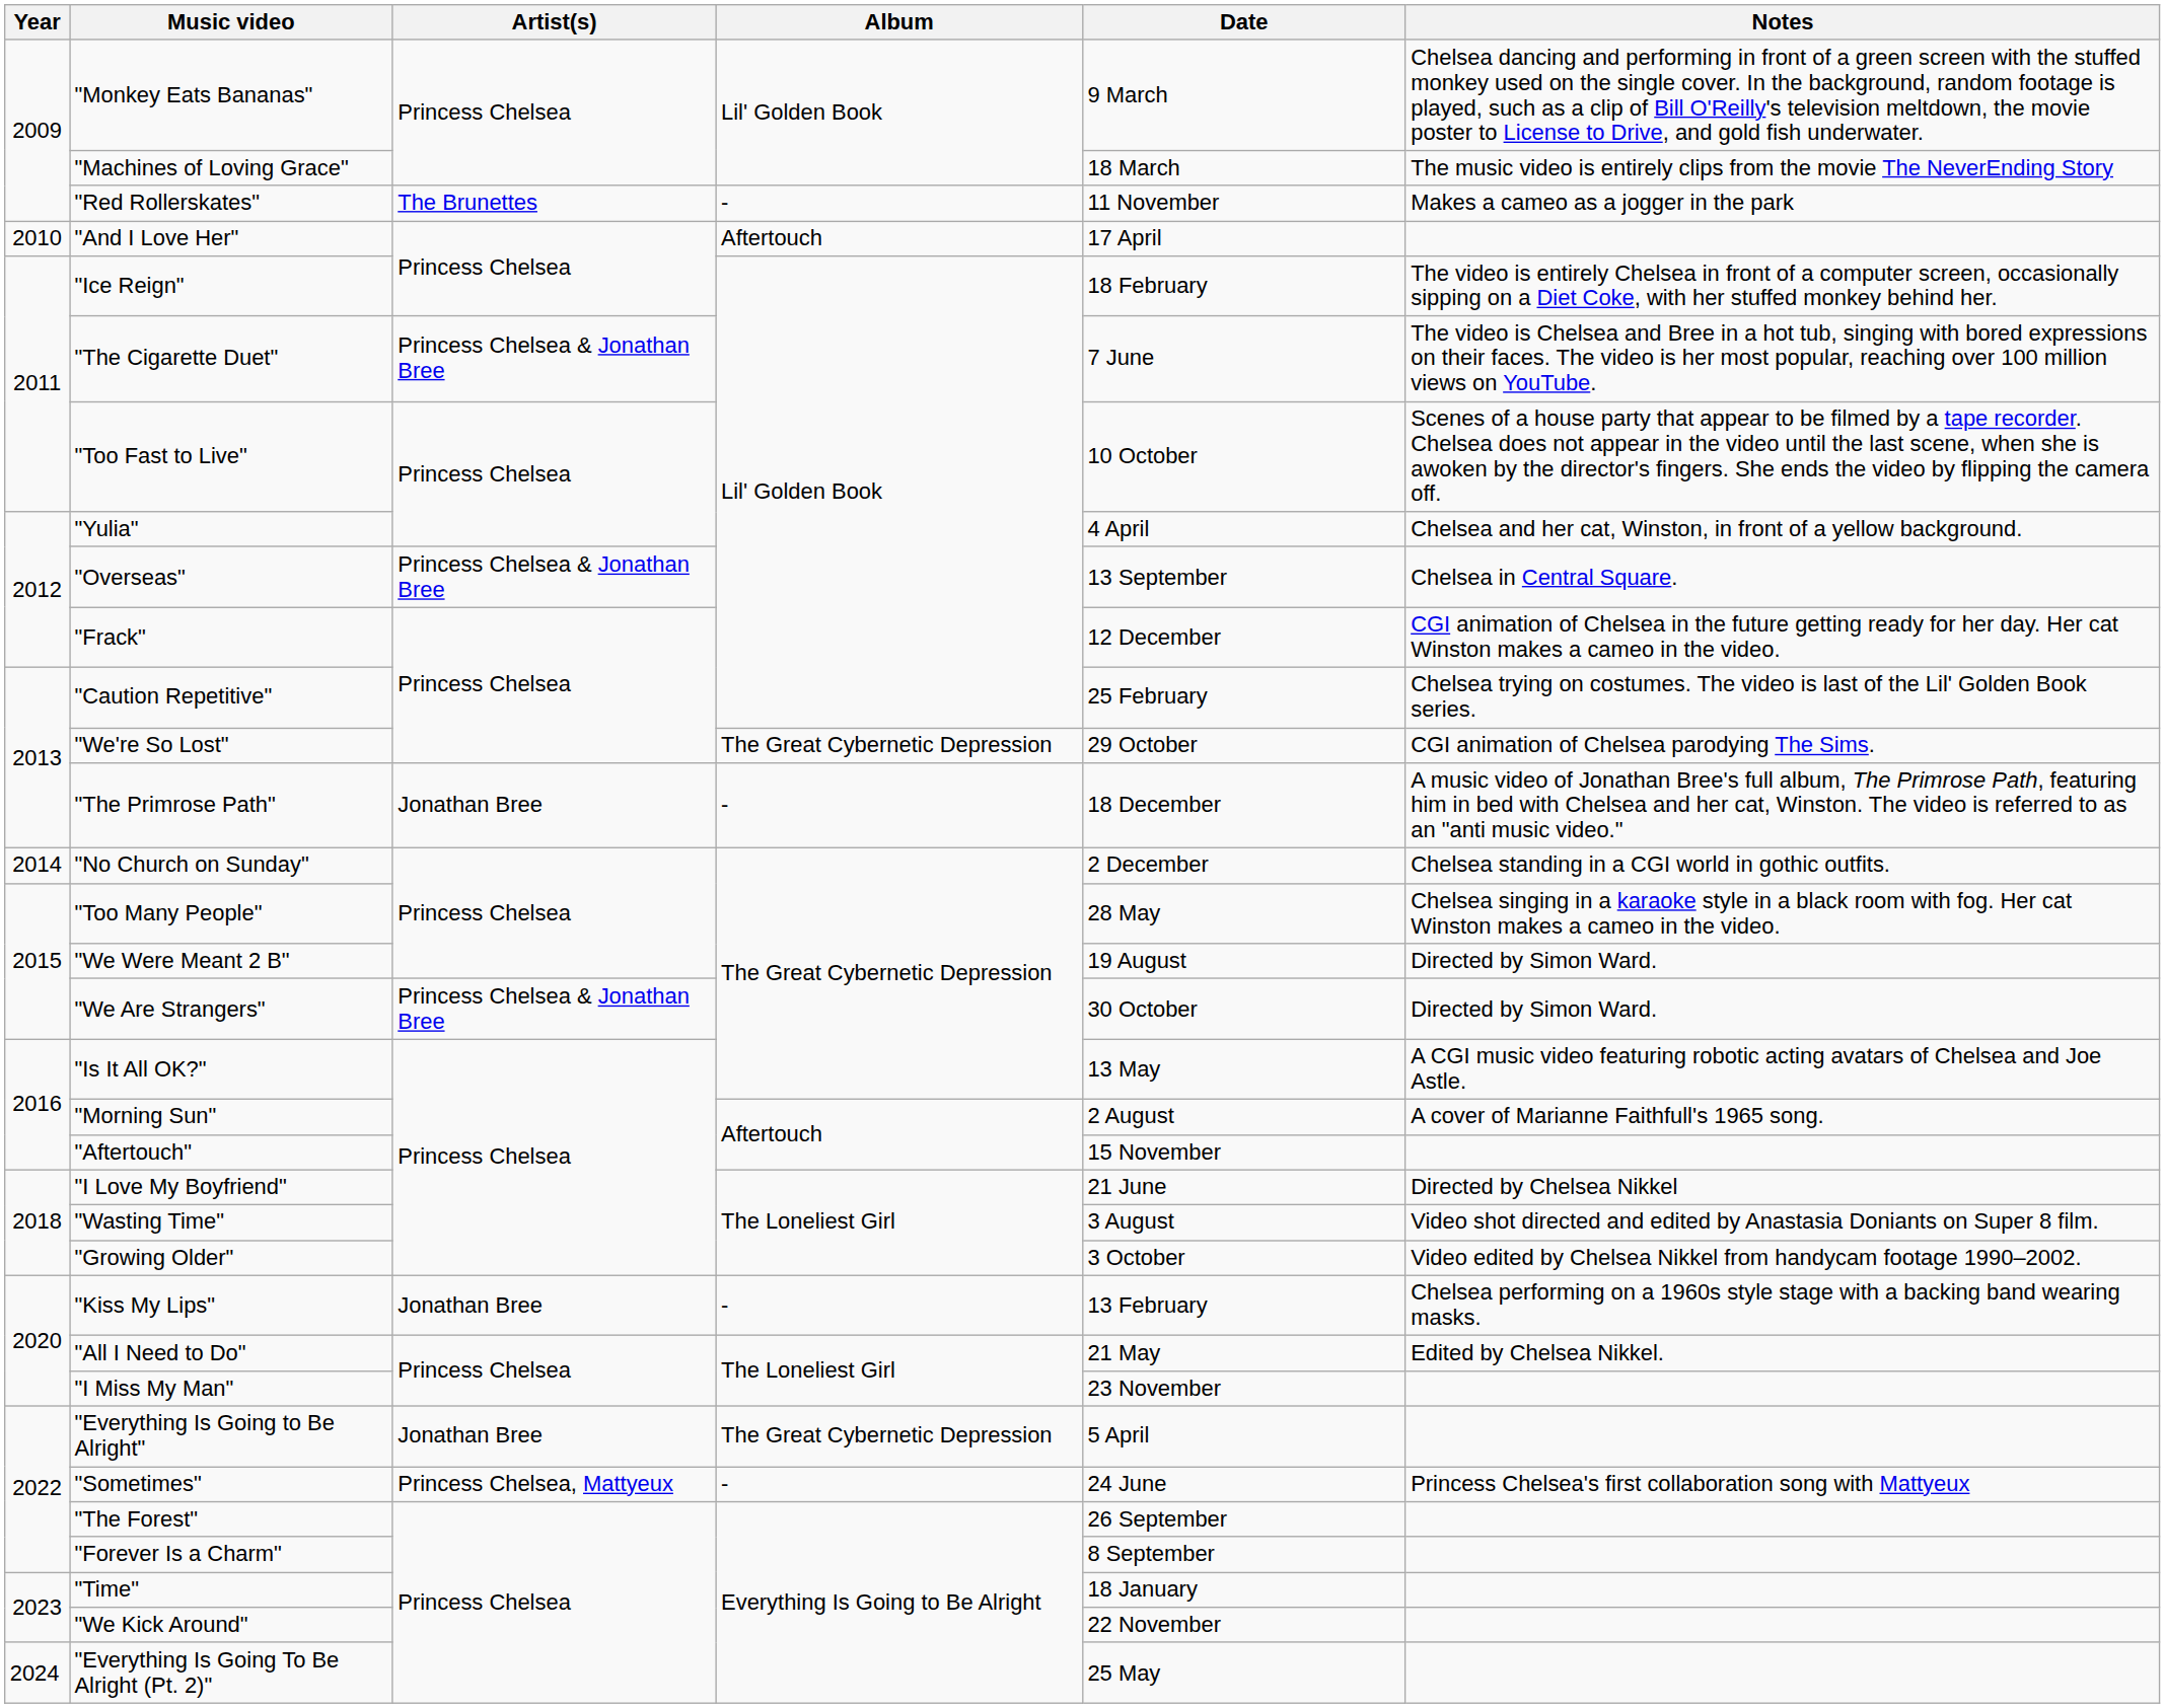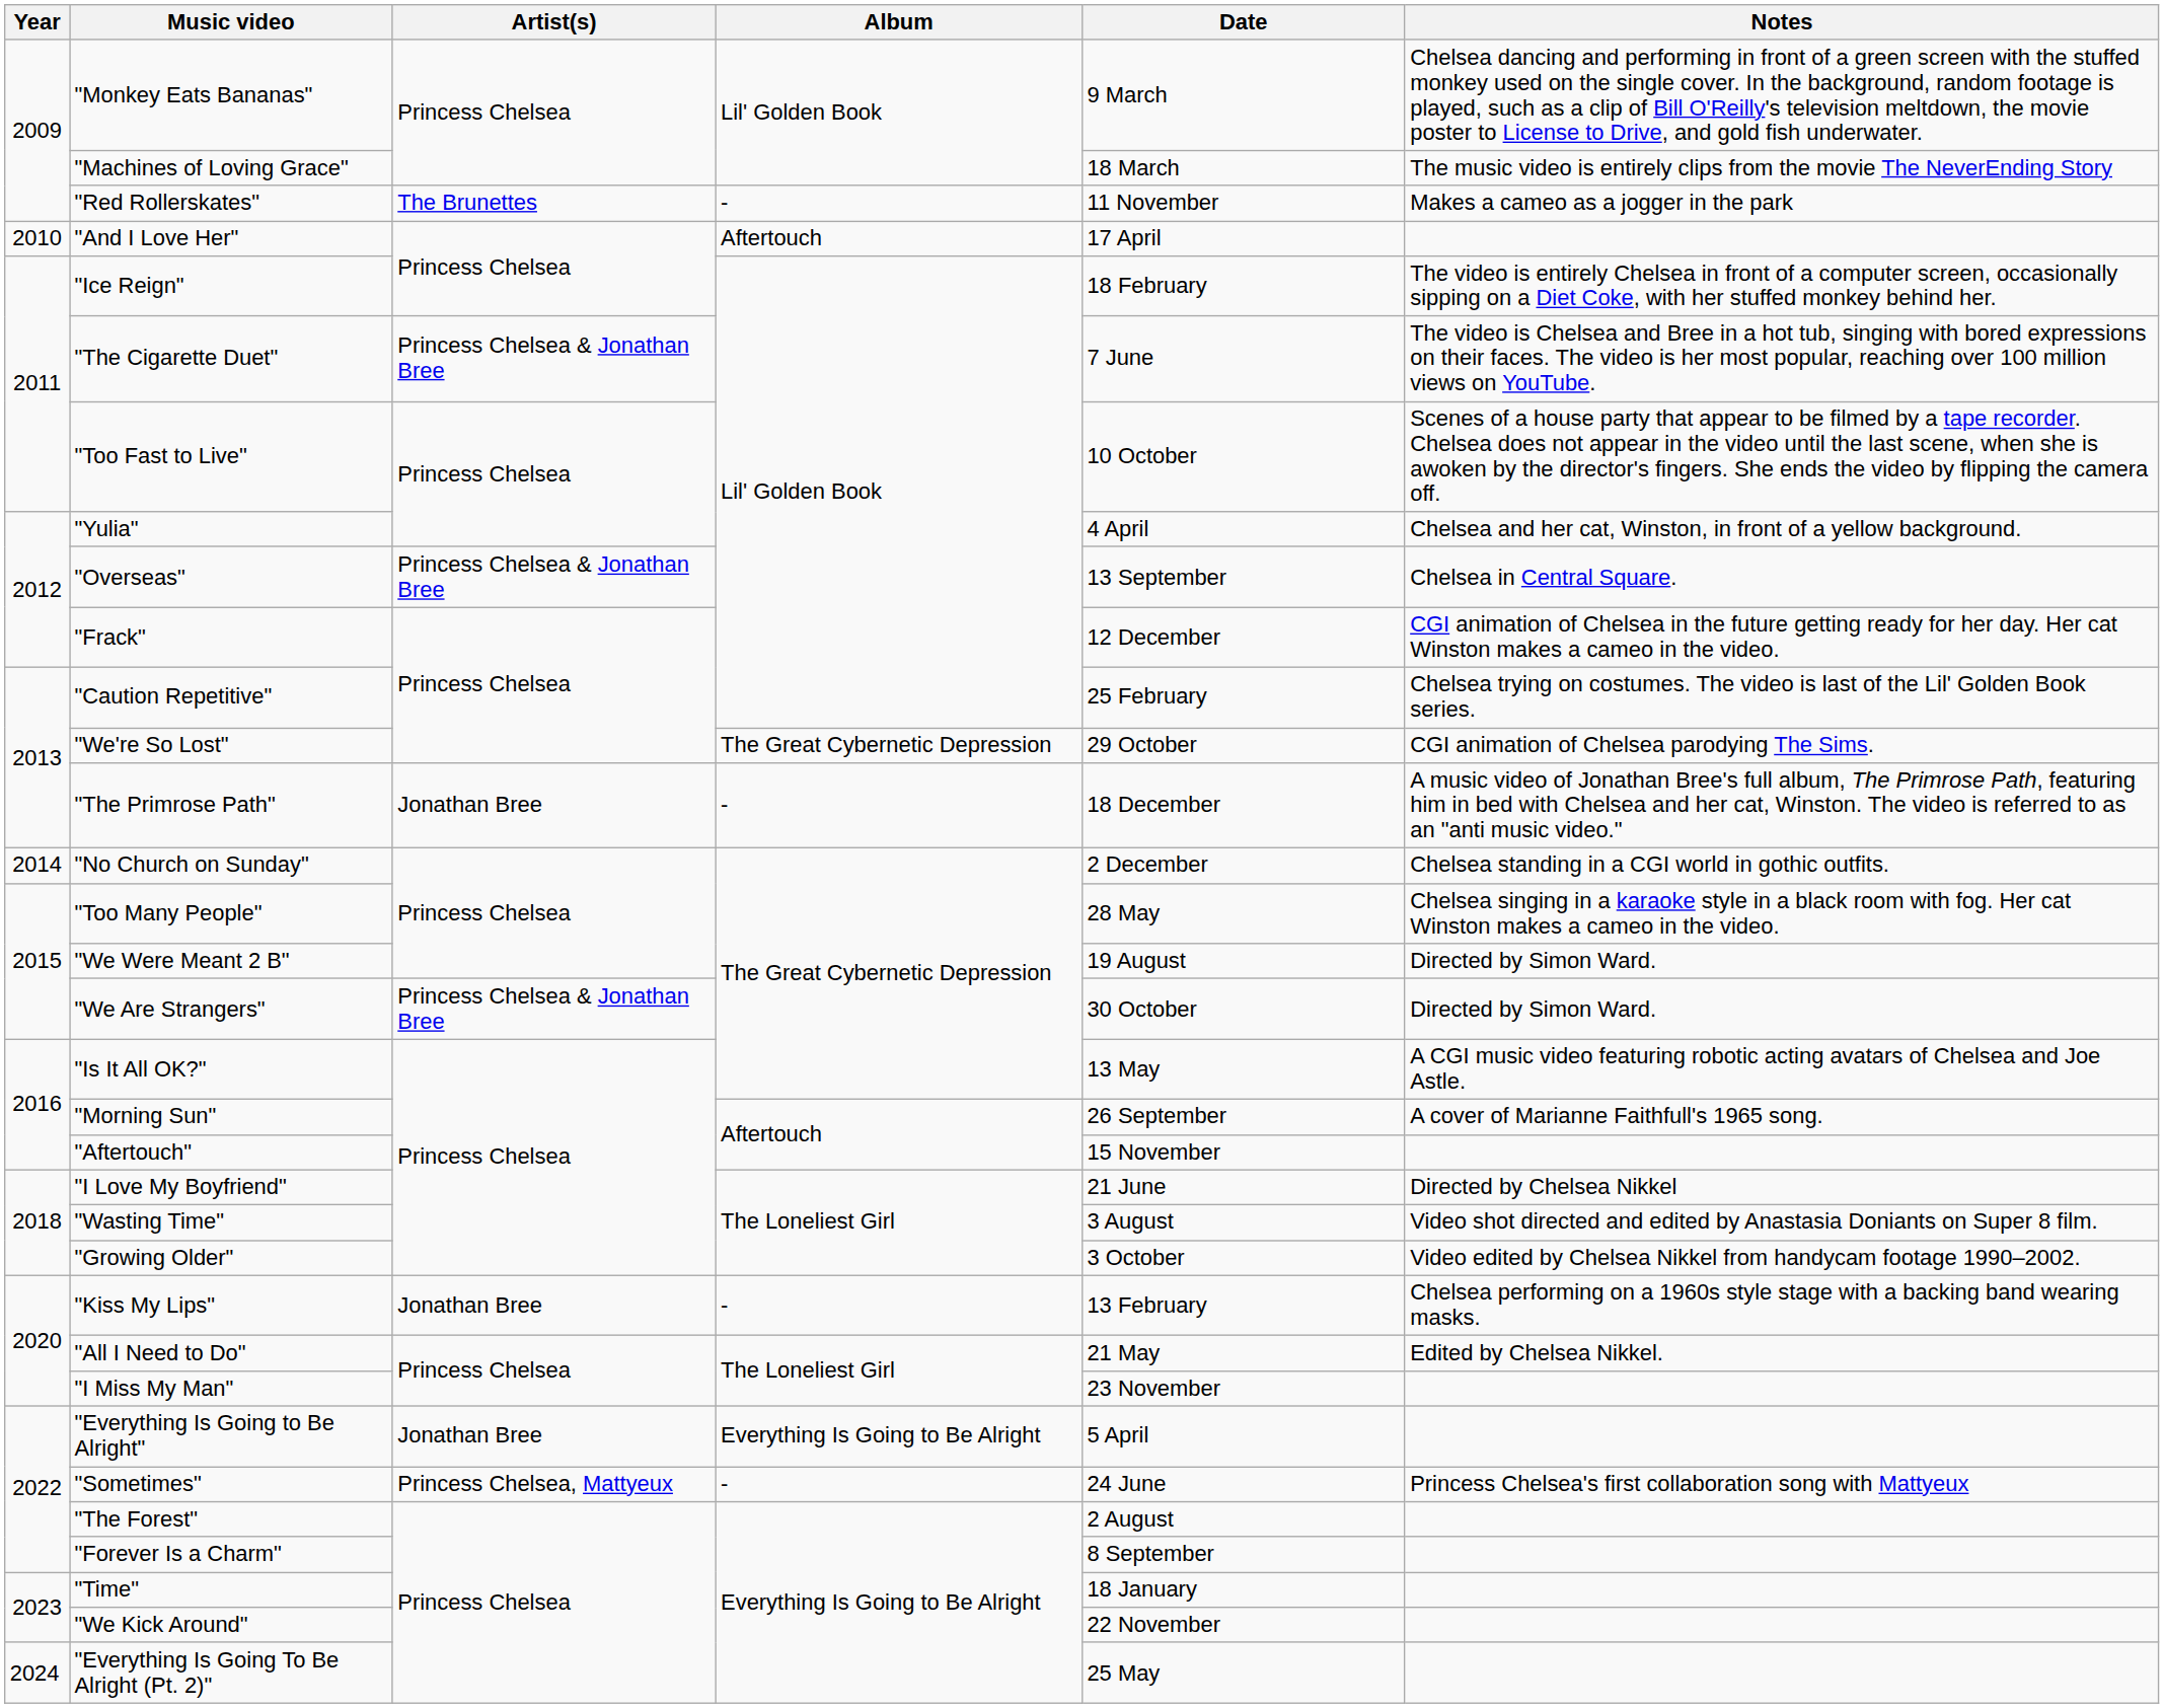 <table class="wikitable" style="width:98%;">
 <tr>
 <th width=3%>Year</th>
 <th style="width:15%;">Music video</th>
 <th style="width:15%;">Artist(s)</th>
 <th>Album</th>
 <th style="width:15%;">Date</th>
 <th style="width:35%;">Notes</th>
 </tr>
 <tr>
 <td style="text-align:center;" rowspan="3">2009</td>
 <td>"Monkey Eats Bananas"</td>
 <td rowspan="2">Princess Chelsea</td>
 <td rowspan="2">Lil' Golden Book</td>
 <td>9 March</td>
 <td>Chelsea dancing and performing in front of a green screen with the stuffed monkey used on the single cover.  In the background, random footage is played, such as a clip of <a href='#'>Bill O'Reilly</a>'s television meltdown, the movie poster to <a href='#'>License to Drive</a>, and gold fish underwater.</td>
 </tr>
 <tr>
 <td>"Machines of Loving Grace"</td>
 <td>18 March</td>
 <td>The music video is entirely clips from the movie <a href='#'>The NeverEnding Story</a></td>
 </tr>
 <tr>
 <td>"Red Rollerskates"</td>
 <td><a href='#'>The Brunettes</a></td>
 <td>-</td>
 <td>11 November</td>
 <td>Makes a cameo as a jogger in the park</td>
 </tr>
 <tr>
 <td style="text-align:center;">2010</td>
 <td>"And I Love Her"</td>
 <td rowspan="2">Princess Chelsea</td>
 <td>Aftertouch</td>
 <td>17 April</td>
 <td></td>
 </tr>
 <tr>
 <td style="text-align:center;" rowspan="3">2011</td>
 <td>"Ice Reign"</td>
 <td rowspan="7">Lil' Golden Book</td>
 <td>18 February</td>
 <td>The video is entirely Chelsea in front of a computer screen, occasionally sipping on a <a href='#'>Diet Coke</a>, with her stuffed monkey behind her.</td>
 </tr>
 <tr>
 <td>"The Cigarette Duet"</td>
 <td>Princess Chelsea & <a href='#'>Jonathan Bree</a></td>
 <td>7 June</td>
 <td>The video is Chelsea and Bree in a hot tub, singing with bored expressions on their faces. The video is her most popular, reaching over 100 million views on <a href='#'>YouTube</a>.</td>
 </tr>
 <tr>
 <td>"Too Fast to Live"</td>
 <td rowspan="2">Princess Chelsea</td>
 <td>10 October</td>
 <td>Scenes of a house party that appear to be filmed by a <a href='#'>tape recorder</a>. Chelsea does not appear in the video until the last scene, when she is awoken by the director's fingers. She ends the video by flipping the camera off.</td>
 </tr>
 <tr>
 <td style="text-align:center;" rowspan="3">2012</td>
 <td>"Yulia"</td>
 <td>4 April</td>
 <td>Chelsea and her cat, Winston, in front of a yellow background.</td>
 </tr>
 <tr>
 <td>"Overseas"</td>
 <td>Princess Chelsea & <a href='#'>Jonathan Bree</a></td>
 <td>13 September</td>
 <td>Chelsea in <a href='#'>Central Square</a>.</td>
 </tr>
 <tr>
 <td>"Frack"</td>
 <td rowspan="3">Princess Chelsea</td>
 <td>12 December</td>
 <td><a href='#'>CGI</a> animation of Chelsea in the future getting ready for her day. Her cat Winston makes a cameo in the video.</td>
 </tr>
 <tr>
 <td style="text-align:center;" rowspan="3">2013</td>
 <td>"Caution Repetitive"</td>
 <td>25 February</td>
 <td>Chelsea trying on costumes. The video is last of the Lil' Golden Book series.</td>
 </tr>
 <tr>
 <td>"We're So Lost"</td>
 <td>The Great Cybernetic Depression</td>
 <td>29 October</td>
 <td>CGI animation of Chelsea parodying <a href='#'>The Sims</a>.</td>
 </tr>
 <tr>
 <td>"The Primrose Path"</td>
 <td>Jonathan Bree</td>
 <td>-</td>
 <td>18 December</td>
 <td>A music video of Jonathan Bree's full album, <em>The Primrose Path</em>, featuring him in bed with Chelsea and her cat, Winston. The video is referred to as an "anti music video."</td>
 </tr>
 <tr>
 <td style="text-align:center;" rowspan="1">2014</td>
 <td>"No Church on Sunday"</td>
 <td rowspan="3">Princess Chelsea</td>
 <td rowspan="5">The Great Cybernetic Depression</td>
 <td>2 December</td>
 <td>Chelsea standing in a CGI world in gothic outfits.</td>
 </tr>
 <tr>
 <td rowspan="3" style="text-align:center;">2015</td>
 <td>"Too Many People"</td>
 <td>28 May</td>
 <td>Chelsea singing in a <a href='#'>karaoke</a> style in a black room with fog. Her cat Winston makes a cameo in the video.</td>
 </tr>
 <tr>
 <td>"We Were Meant 2 B"</td>
 <td>19 August</td>
 <td>Directed by Simon Ward.</td>
 </tr>
 <tr>
 <td>"We Are Strangers"</td>
 <td>Princess Chelsea & <a href='#'>Jonathan Bree</a></td>
 <td>30 October</td>
 <td>Directed by Simon Ward.</td>
 </tr>
 <tr>
 <td rowspan="3" style="text-align:center;">2016</td>
 <td>"Is It All OK?"</td>
 <td rowspan="6">Princess Chelsea</td>
 <td>13 May</td>
 <td>A CGI music video featuring robotic acting avatars of Chelsea and Joe Astle.</td>
 </tr>
 <tr>
 <td>"Morning Sun"</td>
 <td rowspan="2">Aftertouch</td>
-<td>2 August</td>
+<td>26 September</td>
 <td>A cover of Marianne Faithfull's 1965 song.</td>
 </tr>
 <tr>
 <td>"Aftertouch"</td>
 <td>15 November</td>
 <td></td>
 </tr>
 <tr>
 <td rowspan="3" style="text-align:center;">2018</td>
 <td>"I Love My Boyfriend"</td>
 <td rowspan="3">The Loneliest Girl</td>
 <td>21 June</td>
 <td>Directed by Chelsea Nikkel</td>
 </tr>
 <tr>
 <td>"Wasting Time"</td>
 <td>3 August</td>
 <td>Video shot directed and edited by Anastasia Doniants on Super 8 film.</td>
 </tr>
 <tr>
 <td>"Growing Older"</td>
 <td>3 October</td>
 <td>Video edited by Chelsea Nikkel from handycam footage 1990–2002.</td>
 </tr>
 <tr>
 <td rowspan="3" style="text-align:center;">2020</td>
 <td>"Kiss My Lips"</td>
 <td>Jonathan Bree</td>
 <td>-</td>
 <td>13 February</td>
 <td>Chelsea performing on a 1960s style stage with a backing band wearing masks.</td>
 </tr>
 <tr>
 <td>"All I Need to Do"</td>
 <td rowspan="2">Princess Chelsea</td>
 <td rowspan="2">The Loneliest Girl</td>
 <td>21 May</td>
 <td>Edited by Chelsea Nikkel.</td>
 </tr>
 <tr>
 <td>"I Miss My Man"</td>
 <td>23 November</td>
 <td></td>
 </tr>
 <tr>
 <td rowspan="4" style="text-align:center;">2022</td>
 <td>"Everything Is Going to Be Alright"</td>
 <td>Jonathan Bree</td>
-<td>The Great Cybernetic Depression</td>
+<td>Everything Is Going to Be Alright</td>
 <td>5 April</td>
 <td></td>
 </tr>
 <tr>
 <td>"Sometimes"</td>
 <td>Princess Chelsea, <a href='#'>Mattyeux</a></td>
 <td>-</td>
 <td>24 June</td>
 <td>Princess Chelsea's first collaboration song with <a href='#'>Mattyeux</a></td>
 </tr>
 <tr>
 <td>"The Forest"</td>
 <td rowspan="5">Princess Chelsea</td>
 <td rowspan="5">Everything Is Going to Be Alright</td>
-<td>26 September</td>
+<td>2 August</td>
 <td></td>
 </tr>
 <tr>
 <td>"Forever Is a Charm"</td>
 <td>8 September</td>
 <td></td>
 </tr>
 <tr>
 <td rowspan="2" style="text-align:center;">2023</td>
 <td>"Time"</td>
 <td>18 January</td>
 <td></td>
 </tr>
 <tr>
 <td>"We Kick Around"</td>
 <td>22 November</td>
 <td></td>
 </tr>
 <tr>
 <td>2024</td>
 <td>"Everything Is Going To Be Alright (Pt. 2)"</td>
 <td>25 May</td>
 <td></td>
 </tr>
 </table>
